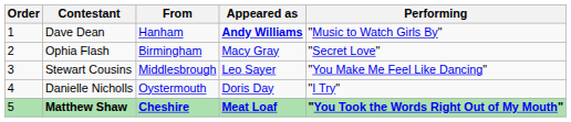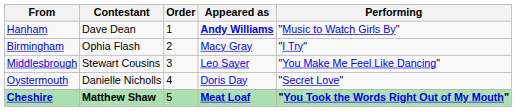 <table class="wikitable">
 <tr>
+<th>From</th>
+<th>Contestant</th>
 <th>Order</th>
-<th>Contestant</th>
-<th>From</th>
 <th>Appeared as</th>
 <th>Performing</th>
 </tr>
 <tr>
+<td><a href='#'>Hanham</a></td>
+<td>Dave Dean</td>
 <td>1</td>
-<td>Dave Dean</td>
-<td><a href='#'>Hanham</a></td>
 <td><strong><a href='#'>Andy Williams</a></strong></td>
 <td>"<a href='#'>Music to Watch Girls By</a>"</td>
 </tr>
 <tr>
+<td><a href='#'>Birmingham</a></td>
+<td>Ophia Flash</td>
 <td>2</td>
-<td>Ophia Flash</td>
-<td><a href='#'>Birmingham</a></td>
 <td><a href='#'>Macy Gray</a></td>
-<td>"<a href='#'>Secret Love</a>"</td>
+<td>"<a href='#'>I Try</a>"</td>
 </tr>
 <tr>
+<td><a href='#'>Middlesbrough</a></td>
+<td>Stewart Cousins</td>
 <td>3</td>
-<td>Stewart Cousins</td>
-<td><a href='#'>Middlesbrough</a></td>
 <td><a href='#'>Leo Sayer</a></td>
 <td>"<a href='#'>You Make Me Feel Like Dancing</a>"</td>
 </tr>
 <tr>
+<td><a href='#'>Oystermouth</a></td>
+<td>Danielle Nicholls</td>
 <td>4</td>
-<td>Danielle Nicholls</td>
-<td><a href='#'>Oystermouth</a></td>
 <td><a href='#'>Doris Day</a></td>
-<td>"<a href='#'>I Try</a>"</td>
+<td>"<a href='#'>Secret Love</a>"</td>
 </tr>
 <tr style="background:#ACE1AF;">
+<td><strong><a href='#'>Cheshire</a></strong></td>
+<td><strong>Matthew Shaw</strong></td>
 <td>5</td>
-<td><strong>Matthew Shaw</strong></td>
-<td><strong><a href='#'>Cheshire</a></strong></td>
 <td><strong><a href='#'>Meat Loaf</a></strong></td>
 <td><strong>"<a href='#'>You Took the Words Right Out of My Mouth</a>"</strong></td>
 </tr>
 </table>
